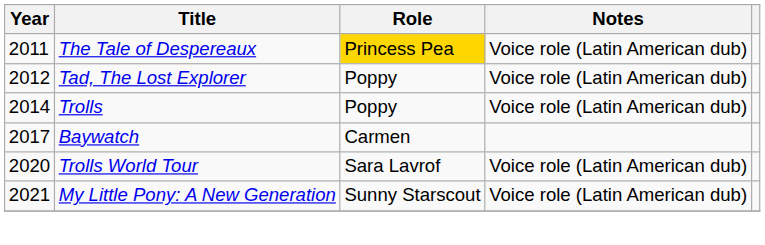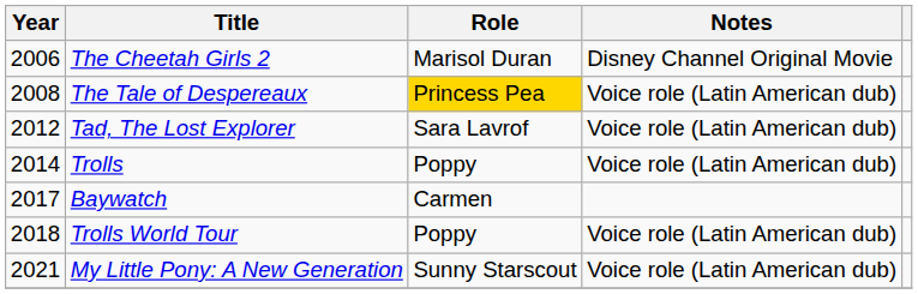 <table class="wikitable sortable">
 <tr>
 <th>Year</th>
 <th>Title</th>
 <th>Role</th>
 <th class="unsortable">Notes</th>
 <th class="unsortable"></th>
 </tr>
 <tr>
-<td>2011</td>
+<td>2006</td>
+<td><em><a href='#'>The Cheetah Girls 2</a></em></td>
+<td>Marisol Duran</td>
+<td>Disney Channel Original Movie</td>
+<td></td>
+</tr>
+<tr>
+<td>2008</td>
 <td><em><a href='#'>The Tale of Despereaux</a></em></td>
 <td style="background: gold;">Princess Pea</td>
 <td>Voice role (Latin American dub)</td>
 <td></td>
 </tr>
 <tr>
 <td>2012</td>
 <td><em><a href='#'>Tad, The Lost Explorer</a></em></td>
-<td>Poppy</td>
+<td>Sara Lavrof</td>
 <td>Voice role (Latin American dub)</td>
 <td></td>
 </tr>
 <tr>
 <td>2014</td>
 <td><em><a href='#'>Trolls</a></em></td>
 <td>Poppy</td>
 <td>Voice role (Latin American dub)</td>
 <td></td>
 </tr>
 <tr>
 <td>2017</td>
 <td><em><a href='#'>Baywatch</a></em></td>
 <td>Carmen</td>
 <td></td>
 <td></td>
 </tr>
 <tr>
-<td>2020</td>
+<td>2018</td>
 <td><em><a href='#'>Trolls World Tour</a></em></td>
-<td>Sara Lavrof</td>
+<td>Poppy</td>
 <td>Voice role (Latin American dub)</td>
 <td></td>
 </tr>
 <tr>
 <td>2021</td>
 <td><em><a href='#'>My Little Pony: A New Generation</a></em></td>
 <td>Sunny Starscout</td>
 <td>Voice role (Latin American dub)</td>
 <td></td>
 </tr>
 <tr>
 </tr>
 </table>
